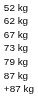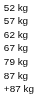 <table>
 <tr>
 <td>52 kg</td>
+<td></td>
+<td></td>
+<td></td>
+</tr>
+<tr>
+<td>57 kg</td>
 <td></td>
 <td></td>
 <td></td>
 </tr>
 <tr>
 <td>62 kg</td>
 <td></td>
 <td></td>
 <td></td>
 </tr>
 <tr>
 <td>67 kg</td>
-<td></td>
-<td></td>
-<td></td>
-</tr>
-<tr>
-<td>73 kg</td>
 <td></td>
 <td></td>
 <td></td>
 </tr>
 <tr>
 <td>79 kg</td>
 <td></td>
 <td></td>
 <td></td>
 </tr>
 <tr>
 <td>87 kg</td>
 <td></td>
 <td></td>
 <td></td>
 </tr>
 <tr>
 <td>+87 kg</td>
 <td></td>
 <td></td>
 <td></td>
 </tr>
 </table>
